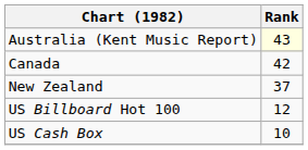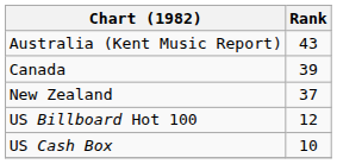 <table class="wikitable sortable">
 <tr>
 <th>Chart (1982)</th>
 <th style="text-align:center;">Rank</th>
 </tr>
 <tr>
 <td>Australia (Kent Music Report)</td>
-<td style="background: lightyellow; text-align:center;">43</td>
+<td style="text-align:center;">43</td>
 </tr>
 <tr>
 <td>Canada </td>
-<td style="text-align:center;">42</td>
+<td style="text-align:center;">39</td>
 </tr>
 <tr>
 <td>New Zealand </td>
 <td style="text-align:center;">37</td>
 </tr>
 <tr>
 <td>US <em>Billboard</em> Hot 100</td>
 <td style="text-align:center;">12</td>
 </tr>
 <tr>
 <td>US <em>Cash Box</em> </td>
 <td style="text-align:center;">10</td>
 </tr>
 <tr>
 </tr>
 </table>
